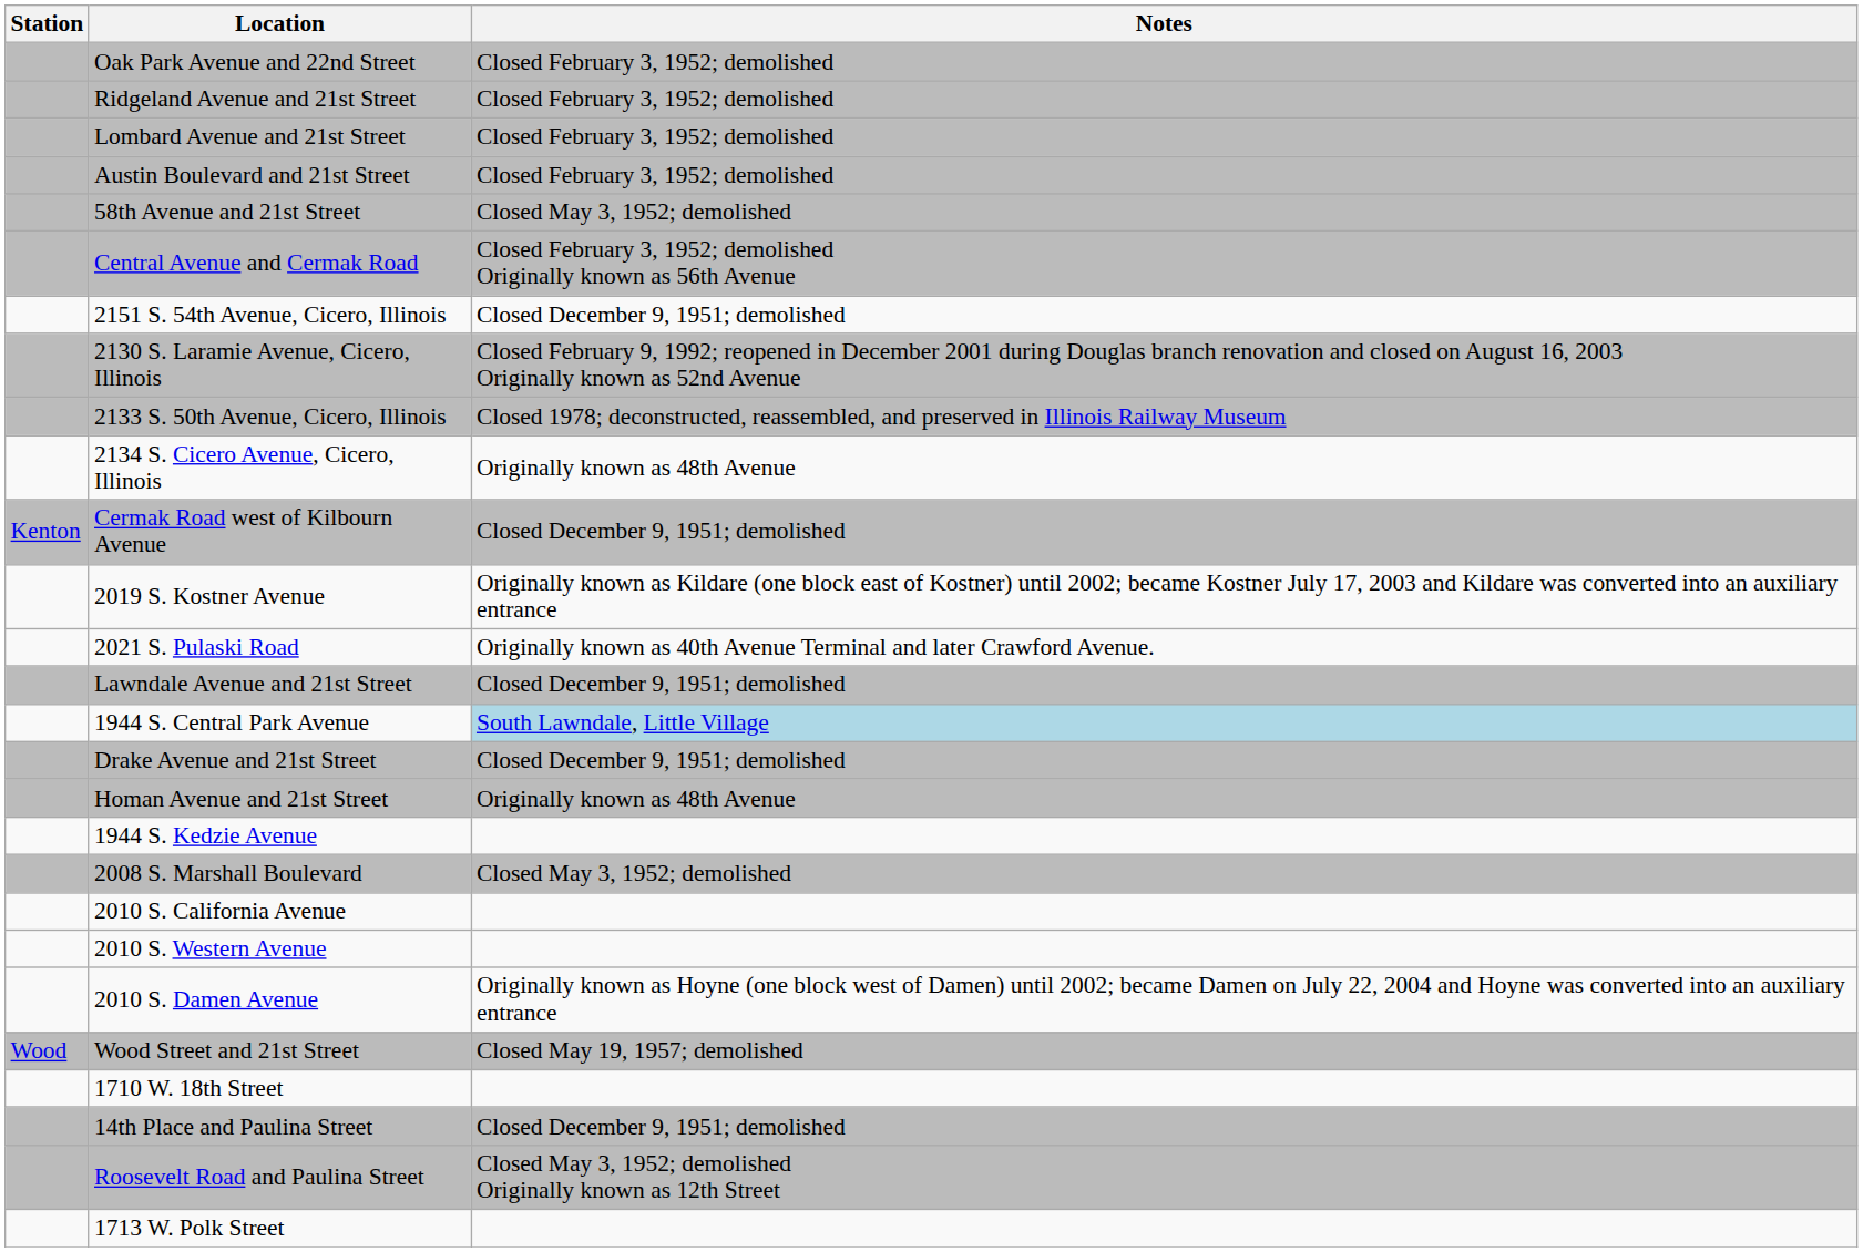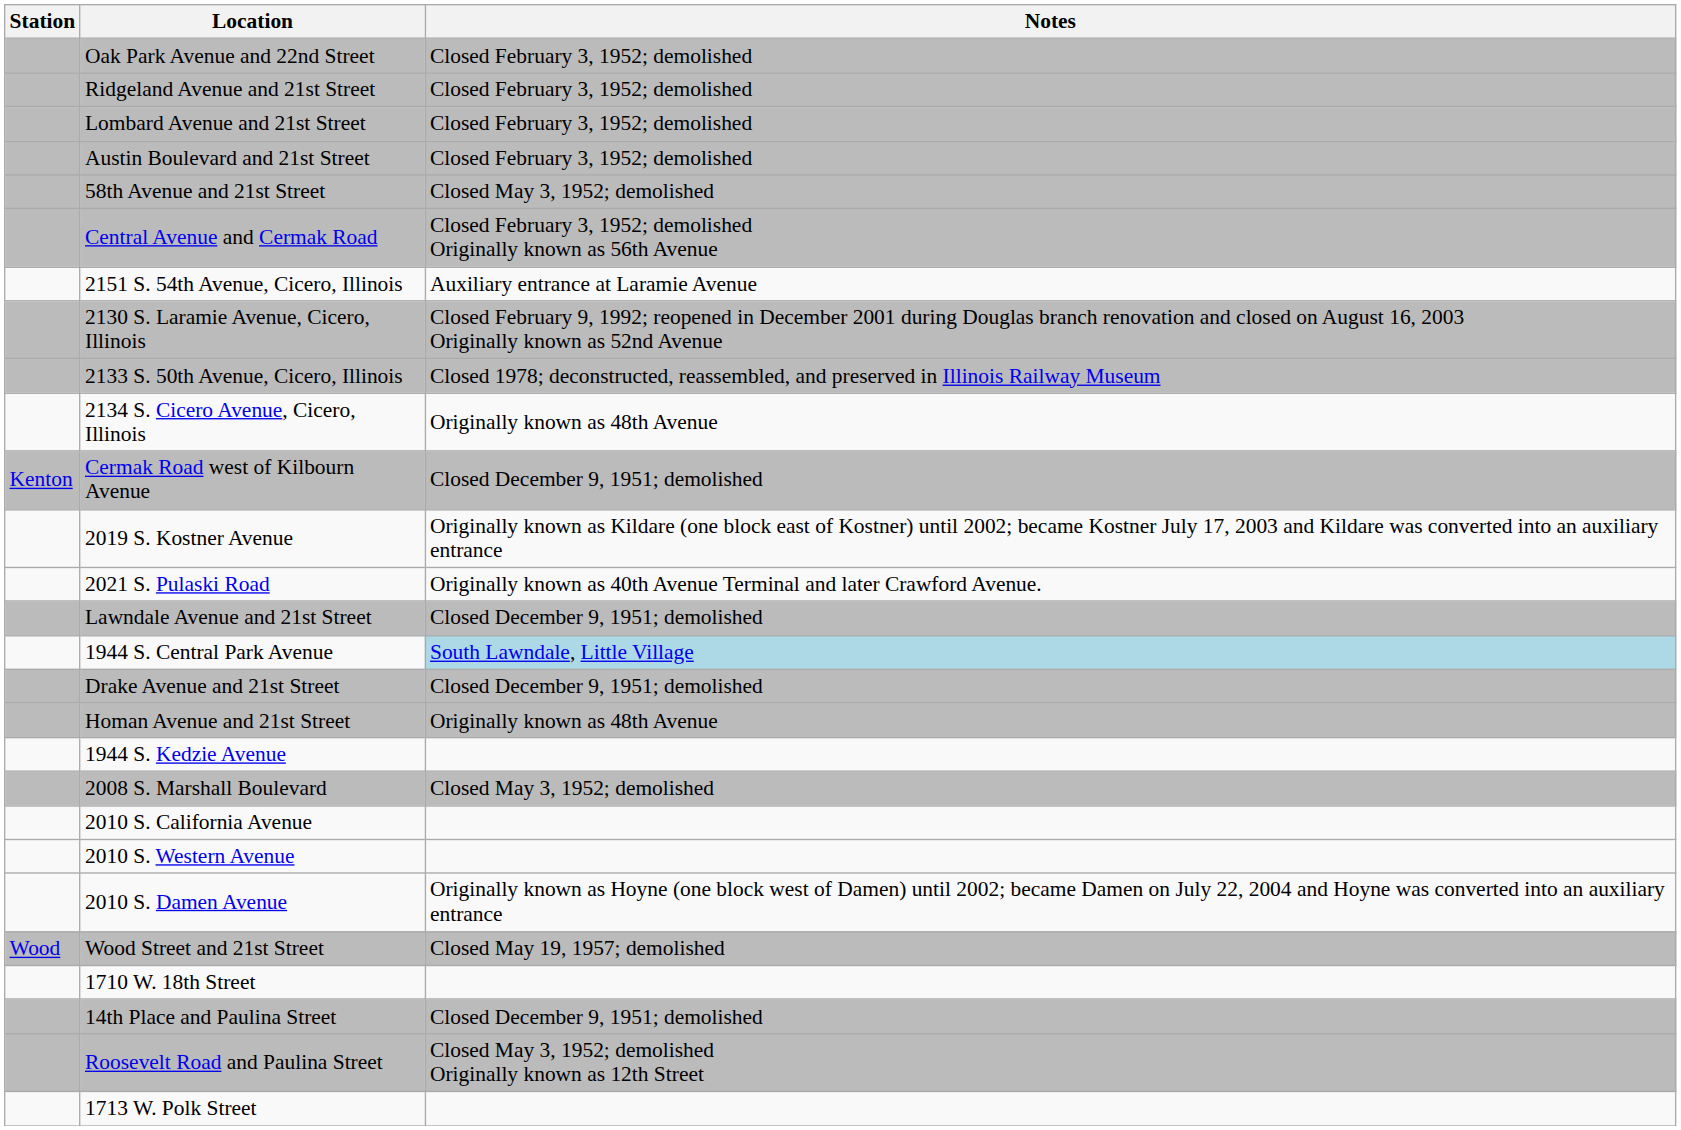 <table class="wikitable">
 <tr>
 <th>Station</th>
 <th>Location</th>
 <th>Notes</th>
 </tr>
 <tr style="background-color: #bbb">
 <td></td>
 <td>Oak Park Avenue and 22nd Street</td>
 <td>Closed February 3, 1952; demolished</td>
 </tr>
 <tr style="background-color: #bbb">
 <td></td>
 <td>Ridgeland Avenue and 21st Street</td>
 <td>Closed February 3, 1952; demolished</td>
 </tr>
 <tr style="background-color: #bbb">
 <td></td>
 <td>Lombard Avenue and 21st Street</td>
 <td>Closed February 3, 1952; demolished</td>
 </tr>
 <tr style="background-color: #bbb">
 <td></td>
 <td>Austin Boulevard and 21st Street</td>
 <td>Closed February 3, 1952; demolished</td>
 </tr>
 <tr style="background-color: #bbb">
 <td></td>
 <td>58th Avenue and 21st Street</td>
 <td>Closed May 3, 1952; demolished</td>
 </tr>
 <tr style="background-color: #bbb">
 <td></td>
 <td><a href='#'>Central Avenue</a> and <a href='#'>Cermak Road</a></td>
 <td>Closed February 3, 1952; demolished<br>Originally known as 56th Avenue</td>
 </tr>
 <tr>
 <td> </td>
 <td>2151 S. 54th Avenue, Cicero, Illinois</td>
-<td>Closed December 9, 1951; demolished</td>
+<td>Auxiliary entrance at Laramie Avenue</td>
 </tr>
 <tr style="background-color: #bbb">
 <td></td>
 <td>2130 S. Laramie Avenue, Cicero, Illinois</td>
 <td>Closed February 9, 1992; reopened in December 2001 during Douglas branch renovation and closed on August 16, 2003<br>Originally known as 52nd Avenue</td>
 </tr>
 <tr style="background-color: #bbb">
 <td></td>
 <td>2133 S. 50th Avenue, Cicero, Illinois</td>
 <td>Closed 1978; deconstructed, reassembled, and preserved in <a href='#'>Illinois Railway Museum</a></td>
 </tr>
 <tr>
 <td>  </td>
 <td>2134 S. <a href='#'>Cicero Avenue</a>, Cicero, Illinois</td>
 <td>Originally known as 48th Avenue</td>
 </tr>
 <tr style="background-color: #bbb">
 <td><a href='#'>Kenton</a></td>
 <td><a href='#'>Cermak Road</a> west of Kilbourn Avenue</td>
 <td>Closed December 9, 1951; demolished</td>
 </tr>
 <tr>
 <td>  </td>
 <td>2019 S. Kostner Avenue</td>
 <td>Originally known as Kildare (one block east of Kostner) until 2002; became Kostner July 17, 2003 and Kildare was converted into an auxiliary entrance</td>
 </tr>
 <tr>
 <td>  </td>
 <td>2021 S. <a href='#'>Pulaski Road</a></td>
 <td>Originally known as 40th Avenue Terminal and later Crawford Avenue.</td>
 </tr>
 <tr style="background-color: #bbb">
 <td></td>
 <td>Lawndale Avenue and 21st Street</td>
 <td>Closed December 9, 1951; demolished</td>
 </tr>
 <tr>
 <td>  </td>
 <td>1944 S. Central Park Avenue</td>
 <td style="background: lightblue;"><a href='#'>South Lawndale</a>, <a href='#'>Little Village</a></td>
 </tr>
 <tr style="background-color: #bbb">
 <td></td>
 <td>Drake Avenue and 21st Street</td>
 <td>Closed December 9, 1951; demolished</td>
 </tr>
 <tr style="background-color: #bbb">
 <td></td>
 <td>Homan Avenue and 21st Street</td>
 <td>Originally known as 48th Avenue</td>
 </tr>
 <tr>
 <td> </td>
 <td>1944 S. <a href='#'>Kedzie Avenue</a></td>
 <td></td>
 </tr>
 <tr style="background-color: #bbb">
 <td></td>
 <td>2008 S. Marshall Boulevard</td>
 <td>Closed May 3, 1952; demolished</td>
 </tr>
 <tr>
 <td> </td>
 <td>2010 S. California Avenue</td>
 <td></td>
 </tr>
 <tr>
 <td>  </td>
 <td>2010 S. <a href='#'>Western Avenue</a></td>
 <td></td>
 </tr>
 <tr>
 <td> </td>
 <td>2010 S. <a href='#'>Damen Avenue</a></td>
 <td>Originally known as Hoyne (one block west of Damen) until 2002; became Damen on July 22, 2004 and Hoyne was converted into an auxiliary entrance</td>
 </tr>
 <tr style="background-color: #bbb">
 <td><a href='#'>Wood</a></td>
 <td>Wood Street and 21st Street</td>
 <td>Closed May 19, 1957; demolished</td>
 </tr>
 <tr>
 <td> </td>
 <td>1710 W. 18th Street</td>
 <td></td>
 </tr>
 <tr style="background-color: #bbb">
 <td></td>
 <td>14th Place and Paulina Street</td>
 <td>Closed December 9, 1951; demolished</td>
 </tr>
 <tr style="background-color: #bbb">
 <td></td>
 <td><a href='#'>Roosevelt Road</a> and Paulina Street</td>
 <td>Closed May 3, 1952; demolished<br>Originally known as 12th Street</td>
 </tr>
 <tr>
 <td> </td>
 <td>1713 W. Polk Street</td>
 <td></td>
 </tr>
 <tr>
 </tr>
 </table>
